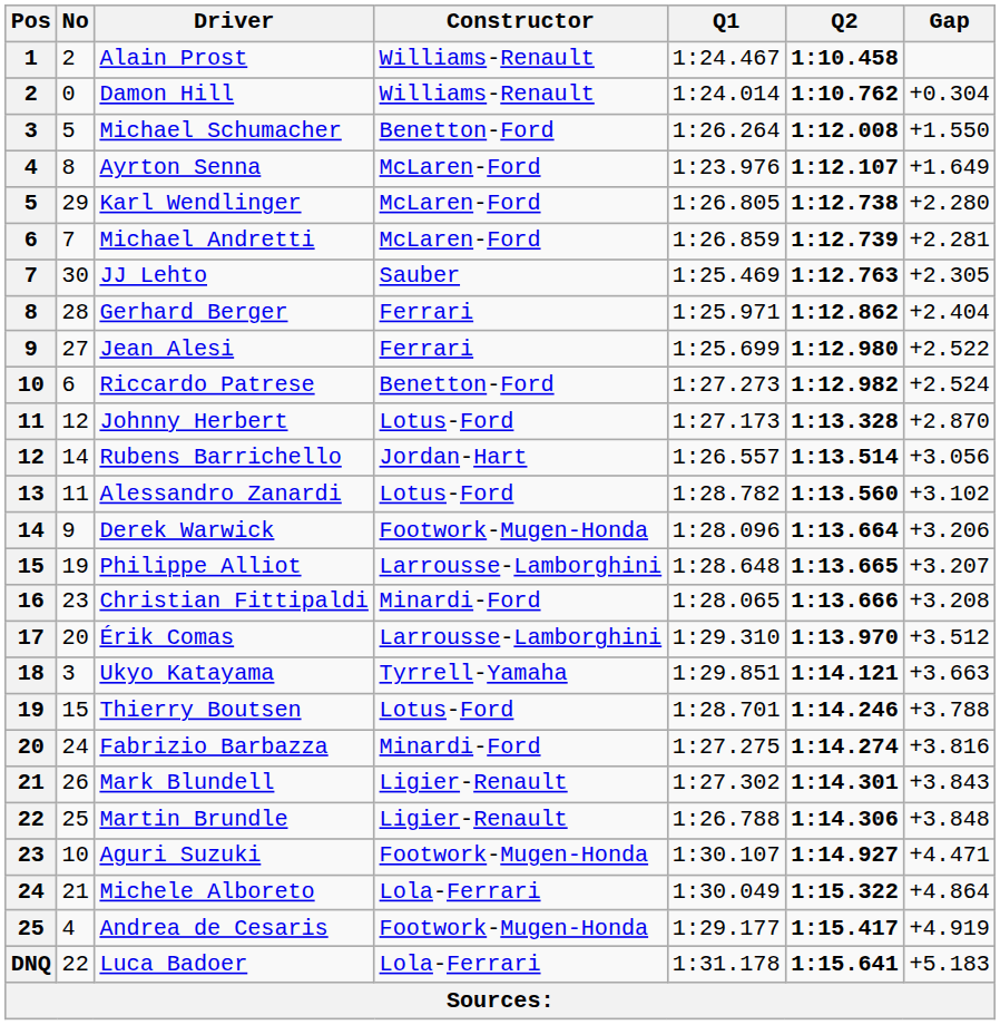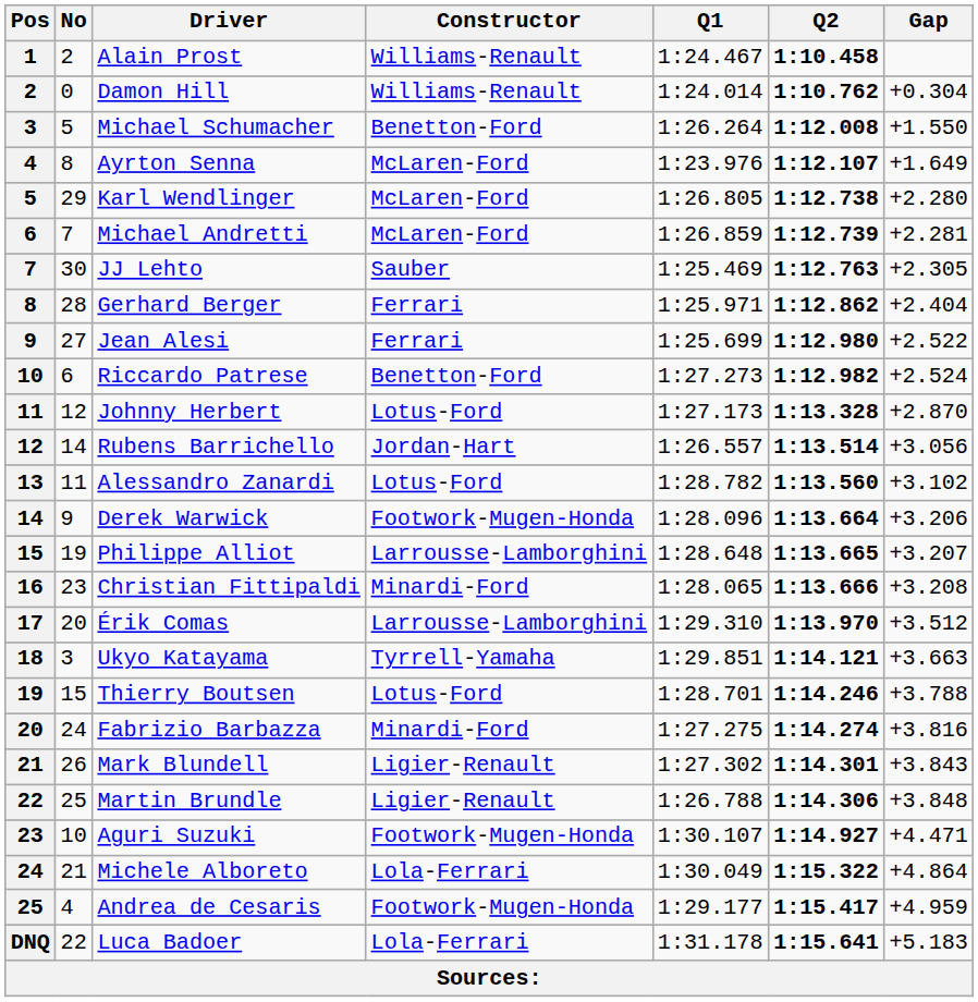 <table class="wikitable sortable" style="font-size: 95%;">
 <tr>
 <th>Pos</th>
 <th>No</th>
 <th>Driver</th>
 <th>Constructor</th>
 <th>Q1</th>
 <th>Q2</th>
 <th>Gap</th>
 </tr>
 <tr>
 <th>1</th>
 <td>2</td>
 <td> <a href='#'>Alain Prost</a></td>
 <td><a href='#'>Williams</a>-<a href='#'>Renault</a></td>
 <td>1:24.467</td>
 <td><strong>1:10.458</strong></td>
 <td></td>
 </tr>
 <tr>
 <th>2</th>
 <td>0</td>
 <td> <a href='#'>Damon Hill</a></td>
 <td><a href='#'>Williams</a>-<a href='#'>Renault</a></td>
 <td>1:24.014</td>
 <td><strong>1:10.762</strong></td>
 <td>+0.304</td>
 </tr>
 <tr>
 <th>3</th>
 <td>5</td>
 <td> <a href='#'>Michael Schumacher</a></td>
 <td><a href='#'>Benetton</a>-<a href='#'>Ford</a></td>
 <td>1:26.264</td>
 <td><strong>1:12.008</strong></td>
 <td>+1.550</td>
 </tr>
 <tr>
 <th>4</th>
 <td>8</td>
 <td> <a href='#'>Ayrton Senna</a></td>
 <td><a href='#'>McLaren</a>-<a href='#'>Ford</a></td>
 <td>1:23.976</td>
 <td><strong>1:12.107</strong></td>
 <td>+1.649</td>
 </tr>
 <tr>
 <th>5</th>
 <td>29</td>
 <td> <a href='#'>Karl Wendlinger</a></td>
 <td><a href='#'>McLaren</a>-<a href='#'>Ford</a></td>
 <td>1:26.805</td>
 <td><strong>1:12.738</strong></td>
 <td>+2.280</td>
 </tr>
 <tr>
 <th>6</th>
 <td>7</td>
 <td> <a href='#'>Michael Andretti</a></td>
 <td><a href='#'>McLaren</a>-<a href='#'>Ford</a></td>
 <td>1:26.859</td>
 <td><strong>1:12.739</strong></td>
 <td>+2.281</td>
 </tr>
 <tr>
 <th>7</th>
 <td>30</td>
 <td> <a href='#'>JJ Lehto</a></td>
 <td><a href='#'>Sauber</a></td>
 <td>1:25.469</td>
 <td><strong>1:12.763</strong></td>
 <td>+2.305</td>
 </tr>
 <tr>
 <th>8</th>
 <td>28</td>
 <td> <a href='#'>Gerhard Berger</a></td>
 <td><a href='#'>Ferrari</a></td>
 <td>1:25.971</td>
 <td><strong>1:12.862</strong></td>
 <td>+2.404</td>
 </tr>
 <tr>
 <th>9</th>
 <td>27</td>
 <td> <a href='#'>Jean Alesi</a></td>
 <td><a href='#'>Ferrari</a></td>
 <td>1:25.699</td>
 <td><strong>1:12.980</strong></td>
 <td>+2.522</td>
 </tr>
 <tr>
 <th>10</th>
 <td>6</td>
 <td> <a href='#'>Riccardo Patrese</a></td>
 <td><a href='#'>Benetton</a>-<a href='#'>Ford</a></td>
 <td>1:27.273</td>
 <td><strong>1:12.982</strong></td>
 <td>+2.524</td>
 </tr>
 <tr>
 <th>11</th>
 <td>12</td>
 <td> <a href='#'>Johnny Herbert</a></td>
 <td><a href='#'>Lotus</a>-<a href='#'>Ford</a></td>
 <td>1:27.173</td>
 <td><strong>1:13.328</strong></td>
 <td>+2.870</td>
 </tr>
 <tr>
 <th>12</th>
 <td>14</td>
 <td> <a href='#'>Rubens Barrichello</a></td>
 <td><a href='#'>Jordan</a>-<a href='#'>Hart</a></td>
 <td>1:26.557</td>
 <td><strong>1:13.514</strong></td>
 <td>+3.056</td>
 </tr>
 <tr>
 <th>13</th>
 <td>11</td>
 <td> <a href='#'>Alessandro Zanardi</a></td>
 <td><a href='#'>Lotus</a>-<a href='#'>Ford</a></td>
 <td>1:28.782</td>
 <td><strong>1:13.560</strong></td>
 <td>+3.102</td>
 </tr>
 <tr>
 <th>14</th>
 <td>9</td>
 <td> <a href='#'>Derek Warwick</a></td>
 <td><a href='#'>Footwork</a>-<a href='#'>Mugen-Honda</a></td>
 <td>1:28.096</td>
 <td><strong>1:13.664</strong></td>
 <td>+3.206</td>
 </tr>
 <tr>
 <th>15</th>
 <td>19</td>
 <td> <a href='#'>Philippe Alliot</a></td>
 <td><a href='#'>Larrousse</a>-<a href='#'>Lamborghini</a></td>
 <td>1:28.648</td>
 <td><strong>1:13.665</strong></td>
 <td>+3.207</td>
 </tr>
 <tr>
 <th>16</th>
 <td>23</td>
 <td> <a href='#'>Christian Fittipaldi</a></td>
 <td><a href='#'>Minardi</a>-<a href='#'>Ford</a></td>
 <td>1:28.065</td>
 <td><strong>1:13.666</strong></td>
 <td>+3.208</td>
 </tr>
 <tr>
 <th>17</th>
 <td>20</td>
 <td> <a href='#'>Érik Comas</a></td>
 <td><a href='#'>Larrousse</a>-<a href='#'>Lamborghini</a></td>
 <td>1:29.310</td>
 <td><strong>1:13.970</strong></td>
 <td>+3.512</td>
 </tr>
 <tr>
 <th>18</th>
 <td>3</td>
 <td> <a href='#'>Ukyo Katayama</a></td>
 <td><a href='#'>Tyrrell</a>-<a href='#'>Yamaha</a></td>
 <td>1:29.851</td>
 <td><strong>1:14.121</strong></td>
 <td>+3.663</td>
 </tr>
 <tr>
 <th>19</th>
 <td>15</td>
 <td> <a href='#'>Thierry Boutsen</a></td>
 <td><a href='#'>Lotus</a>-<a href='#'>Ford</a></td>
 <td>1:28.701</td>
 <td><strong>1:14.246</strong></td>
 <td>+3.788</td>
 </tr>
 <tr>
 <th>20</th>
 <td>24</td>
 <td> <a href='#'>Fabrizio Barbazza</a></td>
 <td><a href='#'>Minardi</a>-<a href='#'>Ford</a></td>
 <td>1:27.275</td>
 <td><strong>1:14.274</strong></td>
 <td>+3.816</td>
 </tr>
 <tr>
 <th>21</th>
 <td>26</td>
 <td> <a href='#'>Mark Blundell</a></td>
 <td><a href='#'>Ligier</a>-<a href='#'>Renault</a></td>
 <td>1:27.302</td>
 <td><strong>1:14.301</strong></td>
 <td>+3.843</td>
 </tr>
 <tr>
 <th>22</th>
 <td>25</td>
 <td> <a href='#'>Martin Brundle</a></td>
 <td><a href='#'>Ligier</a>-<a href='#'>Renault</a></td>
 <td>1:26.788</td>
 <td><strong>1:14.306</strong></td>
 <td>+3.848</td>
 </tr>
 <tr>
 <th>23</th>
 <td>10</td>
 <td> <a href='#'>Aguri Suzuki</a></td>
 <td><a href='#'>Footwork</a>-<a href='#'>Mugen-Honda</a></td>
 <td>1:30.107</td>
 <td><strong>1:14.927</strong></td>
 <td>+4.471</td>
 </tr>
 <tr>
 <th>24</th>
 <td>21</td>
 <td> <a href='#'>Michele Alboreto</a></td>
 <td><a href='#'>Lola</a>-<a href='#'>Ferrari</a></td>
 <td>1:30.049</td>
 <td><strong>1:15.322</strong></td>
 <td>+4.864</td>
 </tr>
 <tr>
 <th>25</th>
 <td>4</td>
 <td> <a href='#'>Andrea de Cesaris</a></td>
 <td><a href='#'>Footwork</a>-<a href='#'>Mugen-Honda</a></td>
 <td>1:29.177</td>
 <td><strong>1:15.417</strong></td>
-<td>+4.919</td>
+<td>+4.959</td>
 </tr>
 <tr>
 <th data-sort-value="26">DNQ</th>
 <td>22</td>
 <td> <a href='#'>Luca Badoer</a></td>
 <td><a href='#'>Lola</a>-<a href='#'>Ferrari</a></td>
 <td>1:31.178</td>
 <td><strong>1:15.641</strong></td>
 <td>+5.183</td>
 </tr>
 <tr>
 <th colspan="7">Sources:</th>
 </tr>
 </table>
